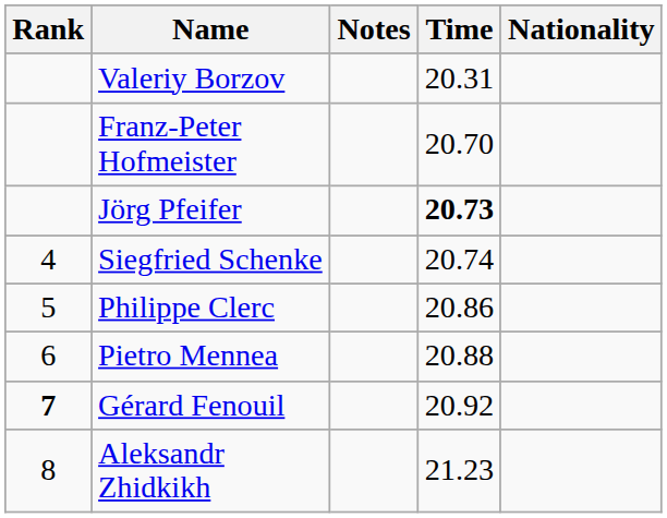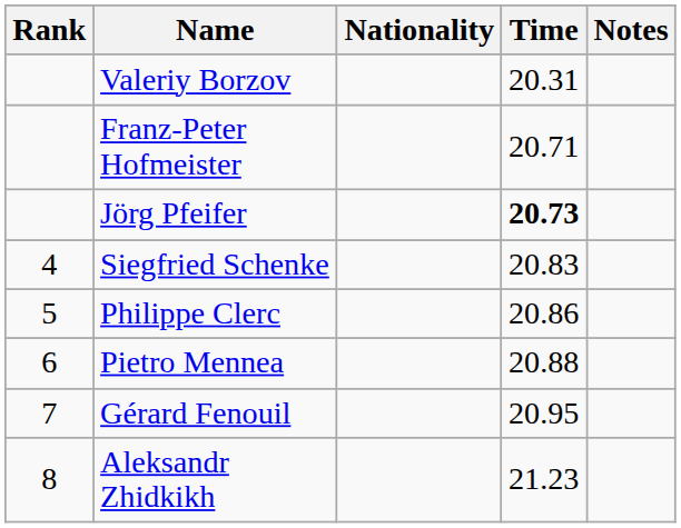 <table class="wikitable sortable" style="text-align:center;width: 55%">
 <tr>
 <th>Rank</th>
 <th>Name</th>
+<th>Nationality</th>
+<th>Time</th>
 <th>Notes</th>
-<th>Time</th>
-<th>Nationality</th>
 </tr>
 <tr>
 <td></td>
 <td align=left><a href='#'>Valeriy Borzov</a></td>
+<td align=left></td>
+<td>20.31</td>
 <td></td>
-<td>20.31</td>
-<td align=left></td>
 </tr>
 <tr>
 <td></td>
 <td align=left><a href='#'>Franz-Peter Hofmeister</a></td>
+<td align=left></td>
+<td>20.71</td>
 <td></td>
-<td>20.70</td>
-<td align=left></td>
 </tr>
 <tr>
 <td></td>
 <td align=left><a href='#'>Jörg Pfeifer</a></td>
+<td align=left></td>
+<td><strong>20.73</strong></td>
 <td></td>
-<td><strong>20.73</strong></td>
-<td align=left></td>
 </tr>
 <tr>
 <td>4</td>
 <td align=left><a href='#'>Siegfried Schenke</a></td>
+<td align=left></td>
+<td>20.83</td>
 <td></td>
-<td>20.74</td>
-<td align=left></td>
 </tr>
 <tr>
 <td>5</td>
 <td align=left><a href='#'>Philippe Clerc</a></td>
+<td align=left></td>
+<td>20.86</td>
 <td></td>
-<td>20.86</td>
-<td align=left></td>
 </tr>
 <tr>
 <td>6</td>
 <td align=left><a href='#'>Pietro Mennea</a></td>
+<td align=left></td>
+<td>20.88</td>
 <td></td>
-<td>20.88</td>
-<td align=left></td>
 </tr>
 <tr>
-<td><strong>7</strong></td>
+<td>7</td>
 <td align=left><a href='#'>Gérard Fenouil</a></td>
+<td align=left></td>
+<td>20.95</td>
 <td></td>
-<td>20.92</td>
-<td align=left></td>
 </tr>
 <tr>
 <td>8</td>
 <td align=left><a href='#'>Aleksandr Zhidkikh</a></td>
+<td align=left></td>
+<td>21.23</td>
 <td></td>
-<td>21.23</td>
-<td align=left></td>
 </tr>
 </table>
